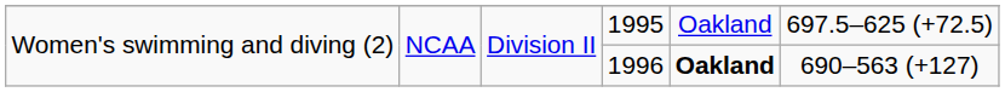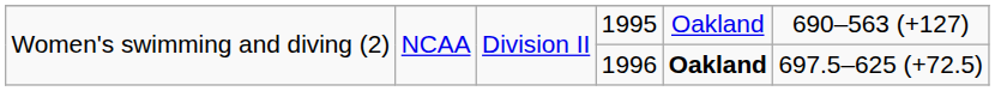 <table class="wikitable" style="text-align:center">
 <tr>
 </tr>
 <tr align="center">
 <td rowspan="2">Women's swimming and diving (2)</td>
 <td rowspan="2"><a href='#'>NCAA</a></td>
 <td rowspan="2"><a href='#'>Division II</a></td>
 <td>1995</td>
 <td><a href='#'>Oakland</a></td>
-<td>697.5–625 (+72.5)</td>
+<td>690–563 (+127)</td>
 </tr>
 <tr align="center">
 <td>1996</td>
 <td><strong>Oakland</strong></td>
-<td>690–563 (+127)</td>
+<td>697.5–625 (+72.5)</td>
 </tr>
 </table>
